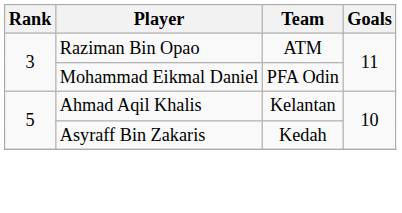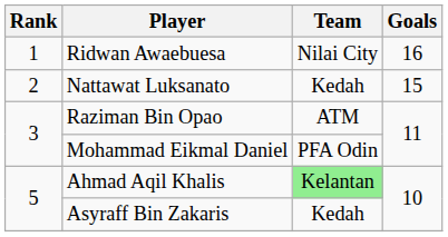 <table class="wikitable sortable" style="text-align:center">
 <tr>
 <th>Rank</th>
 <th>Player</th>
 <th>Team</th>
 <th>Goals</th>
+</tr>
+<tr>
+<td>1</td>
+<td style="text-align:left;"> Ridwan Awaebuesa</td>
+<td>Nilai City</td>
+<td>16</td>
+</tr>
+<tr>
+<td>2</td>
+<td style="text-align:left;"> Nattawat Luksanato</td>
+<td>Kedah</td>
+<td>15</td>
 </tr>
 <tr>
 <td rowspan=2>3</td>
 <td style="text-align:left;"> Raziman Bin Opao</td>
 <td>ATM</td>
 <td rowspan=2>11</td>
 </tr>
 <tr>
 <td style="text-align:left;">  Mohammad Eikmal Daniel</td>
 <td>PFA Odin</td>
 </tr>
 <tr>
 <td rowspan=2>5</td>
 <td style="text-align:left;"> Ahmad Aqil Khalis</td>
-<td>Kelantan</td>
+<td style="background: lightgreen;">Kelantan</td>
 <td rowspan=2>10</td>
 </tr>
 <tr>
 <td style="text-align:left;"> Asyraff Bin Zakaris</td>
 <td>Kedah</td>
 </tr>
 <tr>
 </tr>
 </table>
